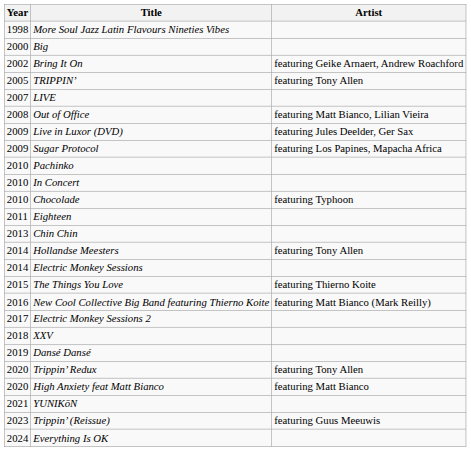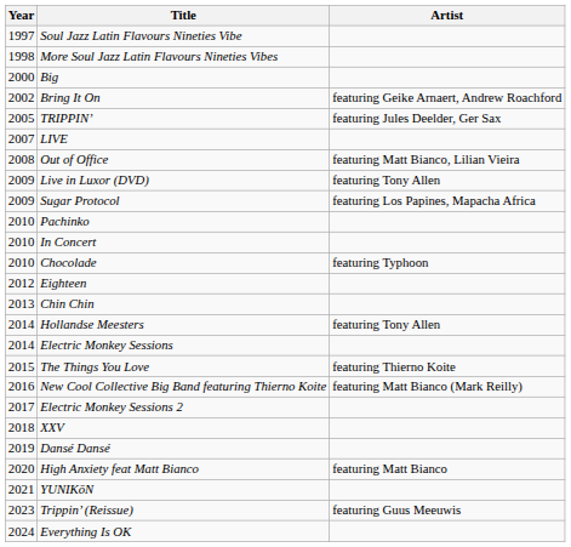 <table class="wikitable">
 <tr>
 <th>Year</th>
 <th>Title</th>
 <th>Artist</th>
+</tr>
+<tr>
+<td>1997</td>
+<td><em>Soul Jazz Latin Flavours Nineties Vibe</em></td>
+<td></td>
 </tr>
 <tr>
 <td>1998</td>
 <td><em>More Soul Jazz Latin Flavours Nineties Vibes</em></td>
 <td></td>
 </tr>
 <tr>
 <td>2000</td>
 <td><em>Big</em></td>
 <td></td>
 </tr>
 <tr>
 <td>2002</td>
 <td><em>Bring It On</em></td>
 <td>featuring Geike Arnaert, Andrew Roachford</td>
 </tr>
 <tr>
 <td>2005</td>
 <td><em>TRIPPIN’</em></td>
-<td>featuring Tony Allen</td>
+<td>featuring Jules Deelder, Ger Sax</td>
 </tr>
 <tr>
 <td>2007</td>
 <td><em>LIVE</em></td>
 <td></td>
 </tr>
 <tr>
 <td>2008</td>
 <td><em>Out of Office</em></td>
 <td>featuring Matt Bianco, Lilian Vieira</td>
 </tr>
 <tr>
 <td>2009</td>
 <td><em>Live in Luxor (DVD)</em></td>
-<td>featuring Jules Deelder, Ger Sax</td>
+<td>featuring Tony Allen</td>
 </tr>
 <tr>
 <td>2009</td>
 <td><em>Sugar Protocol</em></td>
 <td>featuring Los Papines, Mapacha Africa</td>
 </tr>
 <tr>
 <td>2010</td>
 <td><em>Pachinko</em></td>
 <td></td>
 </tr>
 <tr>
 <td>2010</td>
 <td><em>In Concert</em></td>
 <td></td>
 </tr>
 <tr>
 <td>2010</td>
 <td><em>Chocolade</em></td>
 <td>featuring Typhoon</td>
 </tr>
 <tr>
-<td>2011</td>
+<td>2012</td>
 <td><em>Eighteen</em></td>
 <td></td>
 </tr>
 <tr>
 <td>2013</td>
 <td><em>Chin Chin</em></td>
 <td></td>
 </tr>
 <tr>
 <td>2014</td>
 <td><em>Hollandse Meesters</em></td>
 <td>featuring Tony Allen</td>
 </tr>
 <tr>
 <td>2014</td>
 <td><em>Electric Monkey Sessions</em></td>
 <td></td>
 </tr>
 <tr>
 <td>2015</td>
 <td><em>The Things You Love</em></td>
 <td>featuring Thierno Koite</td>
 </tr>
 <tr>
 <td>2016</td>
 <td><em>New Cool Collective Big Band featuring Thierno Koite</em></td>
 <td>featuring Matt Bianco (Mark Reilly)</td>
 </tr>
 <tr>
 <td>2017</td>
 <td><em>Electric Monkey Sessions 2</em></td>
 <td></td>
 </tr>
 <tr>
 <td>2018</td>
 <td><em>XXV</em></td>
 <td></td>
 </tr>
 <tr>
 <td>2019</td>
 <td><em>Dansé Dansé</em></td>
 <td></td>
 </tr>
 <tr>
 <td>2020</td>
-<td><em>Trippin’ Redux</em></td>
-<td>featuring Tony Allen</td>
-</tr>
-<tr>
-<td>2020</td>
 <td><em>High Anxiety feat Matt Bianco</em></td>
 <td>featuring Matt Bianco</td>
 </tr>
 <tr>
 <td>2021</td>
 <td><em>YUNIKōN</em></td>
 <td></td>
 </tr>
 <tr>
 <td>2023</td>
 <td><em>Trippin’ (Reissue)</em></td>
 <td>featuring Guus Meeuwis</td>
 </tr>
 <tr>
 <td>2024</td>
 <td><em>Everything Is OK</em></td>
 <td></td>
 </tr>
 </table>
